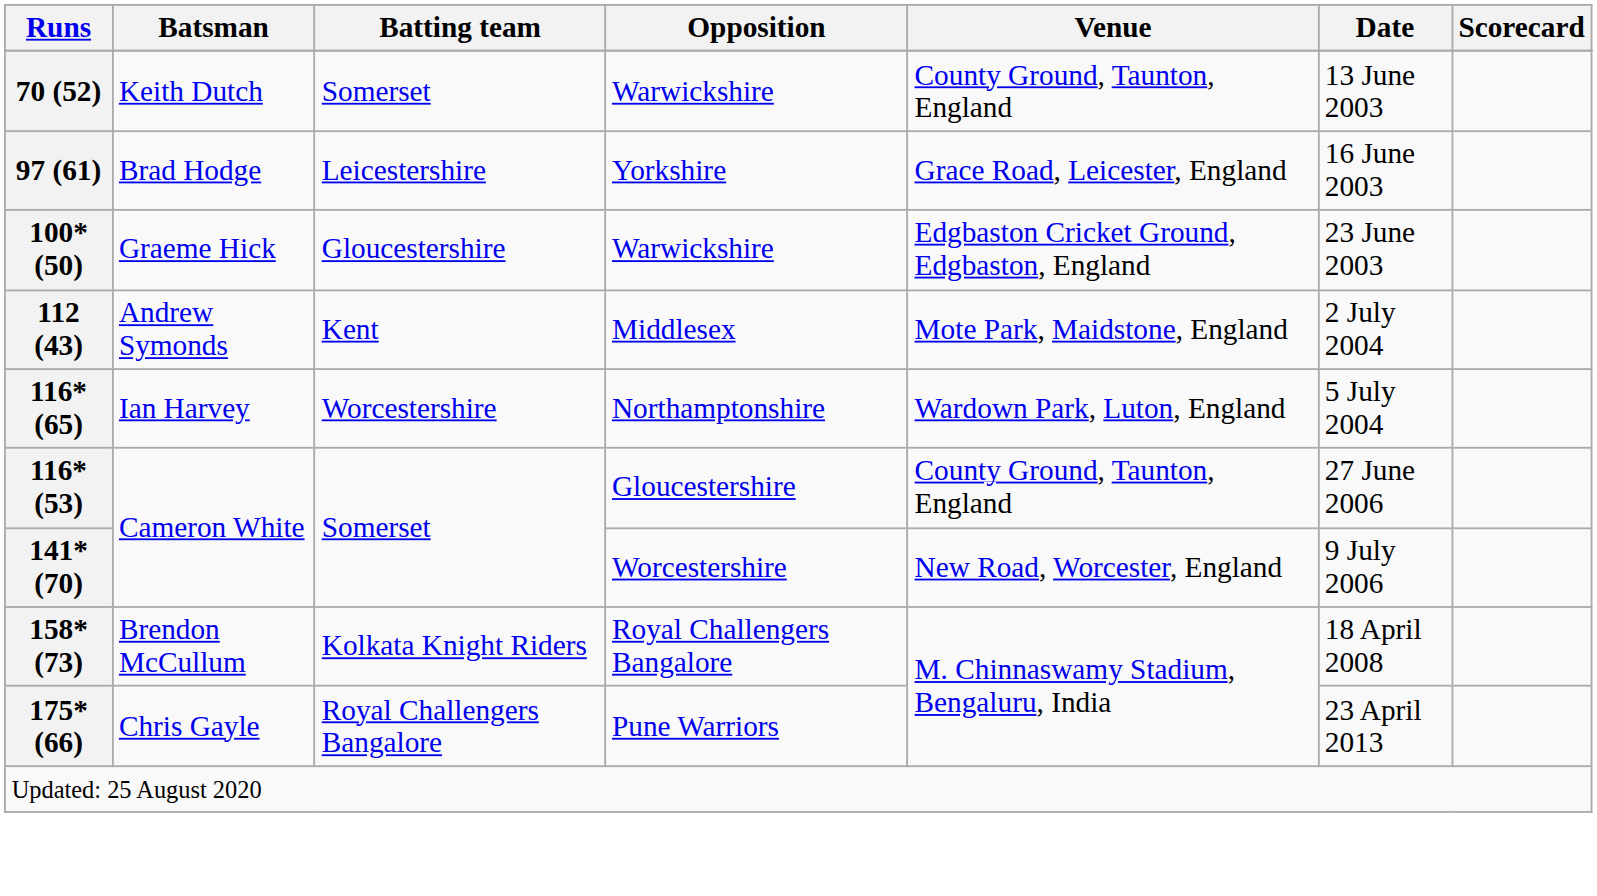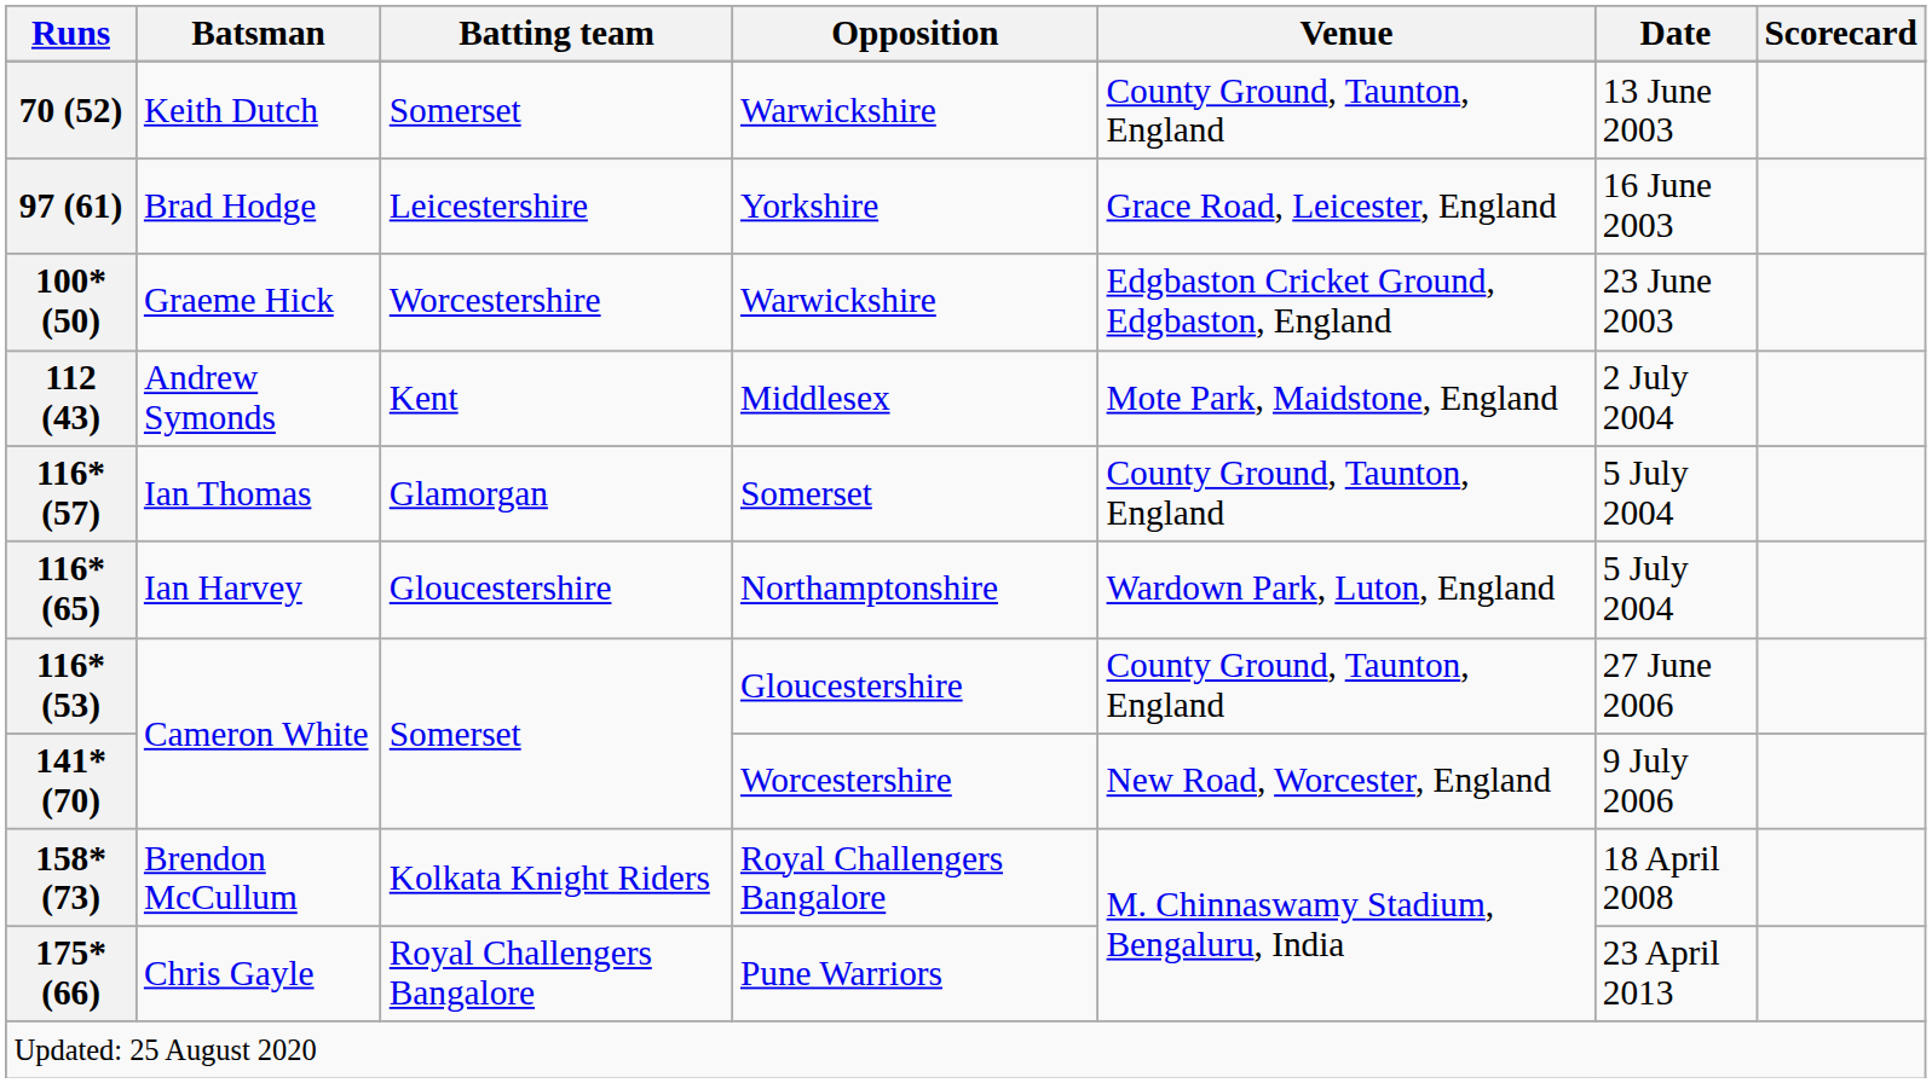 <table class="wikitable sortable" style="text-align:centre;">
 <tr>
 <th scope="col"><a href='#'>Runs</a></th>
 <th scope="col">Batsman</th>
 <th scope="col">Batting team</th>
 <th scope="col">Opposition</th>
 <th scope="col">Venue</th>
 <th scope="col">Date</th>
 <th scope="col">Scorecard</th>
 </tr>
 <tr>
 </tr>
 <tr>
 <th>70 (52)</th>
 <td> <a href='#'>Keith Dutch</a></td>
 <td><a href='#'>Somerset</a></td>
 <td><a href='#'>Warwickshire</a></td>
 <td><a href='#'>County Ground</a>, <a href='#'>Taunton</a>, England</td>
 <td>13 June 2003</td>
 <td></td>
 </tr>
 <tr>
 <th>97 (61)</th>
 <td> <a href='#'>Brad Hodge</a></td>
 <td><a href='#'>Leicestershire</a></td>
 <td><a href='#'>Yorkshire</a></td>
 <td><a href='#'>Grace Road</a>, <a href='#'>Leicester</a>, England</td>
 <td>16 June 2003</td>
 <td></td>
 </tr>
 <tr>
 <th>100* (50)</th>
 <td> <a href='#'>Graeme Hick</a></td>
-<td><a href='#'>Gloucestershire</a></td>
+<td><a href='#'>Worcestershire</a></td>
 <td><a href='#'>Warwickshire</a></td>
 <td><a href='#'>Edgbaston Cricket Ground</a>, <a href='#'>Edgbaston</a>, England</td>
 <td>23 June 2003</td>
 <td></td>
 </tr>
 <tr>
 <th>112 (43)</th>
 <td> <a href='#'>Andrew Symonds</a></td>
 <td><a href='#'>Kent</a></td>
 <td><a href='#'>Middlesex</a></td>
 <td><a href='#'>Mote Park</a>, <a href='#'>Maidstone</a>, England</td>
 <td>2 July 2004</td>
 <td></td>
 </tr>
 <tr>
+<th>116* (57)</th>
+<td> <a href='#'>Ian Thomas</a></td>
+<td><a href='#'>Glamorgan</a></td>
+<td><a href='#'>Somerset</a></td>
+<td><a href='#'>County Ground</a>, <a href='#'>Taunton</a>, England</td>
+<td>5 July 2004</td>
+<td></td>
+</tr>
+<tr>
 <th>116* (65)</th>
 <td> <a href='#'>Ian Harvey</a></td>
-<td><a href='#'>Worcestershire</a></td>
+<td><a href='#'>Gloucestershire</a></td>
 <td><a href='#'>Northamptonshire</a></td>
 <td><a href='#'>Wardown Park</a>, <a href='#'>Luton</a>, England</td>
 <td>5 July 2004</td>
 <td></td>
 </tr>
 <tr>
 <th>116* (53)</th>
 <td rowspan=2> <a href='#'>Cameron White</a></td>
 <td rowspan=2><a href='#'>Somerset</a></td>
 <td><a href='#'>Gloucestershire</a></td>
 <td><a href='#'>County Ground</a>, <a href='#'>Taunton</a>, England</td>
 <td>27 June 2006</td>
 <td></td>
 </tr>
 <tr>
 <th>141* (70)</th>
 <td><a href='#'>Worcestershire</a></td>
 <td><a href='#'>New Road</a>, <a href='#'>Worcester</a>, England</td>
 <td>9 July 2006</td>
 <td></td>
 </tr>
 <tr>
 <th>158* (73)</th>
 <td> <a href='#'>Brendon McCullum</a></td>
 <td><a href='#'>Kolkata Knight Riders</a></td>
 <td><a href='#'>Royal Challengers Bangalore</a></td>
 <td rowspan=2><a href='#'>M. Chinnaswamy Stadium</a>, <a href='#'>Bengaluru</a>, India</td>
 <td>18 April 2008</td>
 <td></td>
 </tr>
 <tr>
 <th>175* (66)</th>
 <td> <a href='#'>Chris Gayle</a></td>
 <td><a href='#'>Royal Challengers Bangalore</a></td>
 <td><a href='#'>Pune Warriors</a></td>
 <td>23 April 2013</td>
 <td></td>
 </tr>
 <tr class="sortbottom">
 <td scope="row" colspan=7><small>Updated: 25 August 2020</small></td>
 </tr>
 </table>
